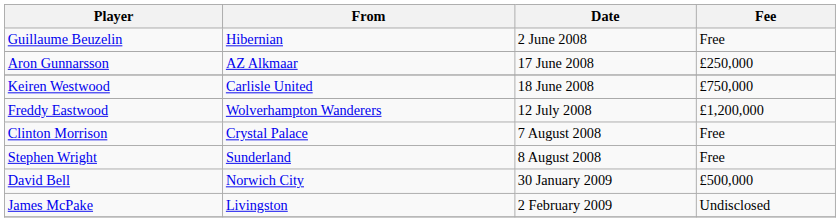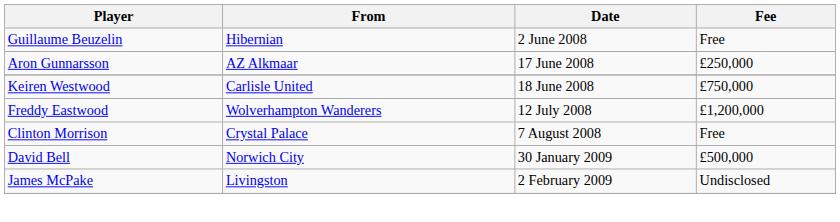 <table class="wikitable sortable" style="text-align:center; font-size:95%;width:70%; text-align:left">
 <tr>
 <th><strong>Player</strong></th>
 <th><strong>From</strong></th>
 <th><strong>Date</strong></th>
 <th><strong>Fee</strong></th>
 </tr>
 <tr --->
 <td> <a href='#'>Guillaume Beuzelin</a></td>
 <td><a href='#'>Hibernian</a></td>
 <td>2 June 2008</td>
 <td>Free</td>
 </tr>
 <tr --->
 </tr>
 <tr --->
 <td> <a href='#'>Aron Gunnarsson</a></td>
 <td><a href='#'>AZ Alkmaar</a></td>
 <td>17 June 2008</td>
 <td>£250,000</td>
 </tr>
 <tr --->
 </tr>
 <tr --->
 <td> <a href='#'>Keiren Westwood</a></td>
 <td><a href='#'>Carlisle United</a></td>
 <td>18 June 2008</td>
 <td>£750,000</td>
 </tr>
 <tr --->
 </tr>
 <tr --->
 <td> <a href='#'>Freddy Eastwood</a></td>
 <td><a href='#'>Wolverhampton Wanderers</a></td>
 <td>12 July 2008</td>
 <td>£1,200,000</td>
 </tr>
 <tr --->
 <td> <a href='#'>Clinton Morrison</a></td>
 <td><a href='#'>Crystal Palace</a></td>
 <td>7 August 2008</td>
 <td>Free</td>
 </tr>
 <tr --->
-<td> <a href='#'>Stephen Wright</a></td>
-<td><a href='#'>Sunderland</a></td>
-<td>8 August 2008</td>
-<td>Free</td>
-</tr>
-<tr --->
 <td> <a href='#'>David Bell</a></td>
 <td><a href='#'>Norwich City</a></td>
 <td>30 January 2009</td>
 <td>£500,000</td>
 </tr>
 <tr --->
 <td> <a href='#'>James McPake</a></td>
 <td><a href='#'>Livingston</a></td>
 <td>2 February 2009</td>
 <td>Undisclosed</td>
 </tr>
 <tr --->
 </tr>
 </table>
